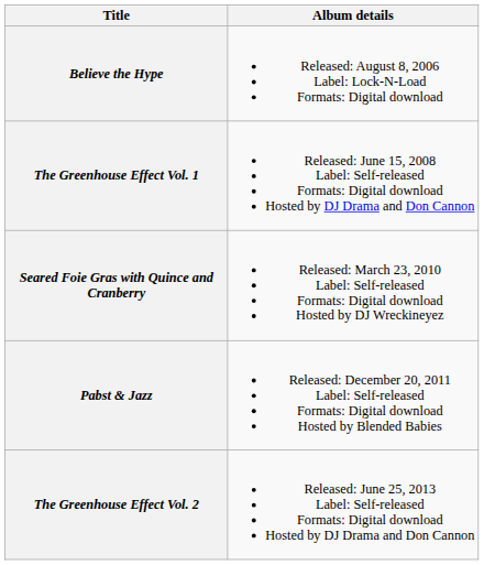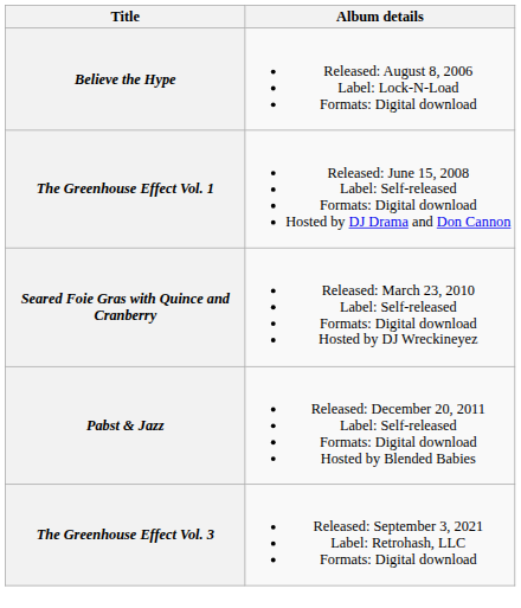 <table class="wikitable plainrowheaders" style="text-align:center;">
 <tr>
 <th scope="col" style="width:16em;">Title</th>
 <th scope="col" style="width:18em;">Album details</th>
 </tr>
 <tr>
 <th scope="row"><em>Believe the Hype</em></th>
 <td><br><ul><li>Released: August 8, 2006</li><li>Label: Lock-N-Load</li><li>Formats: Digital download</li></ul></td>
 </tr>
 <tr>
 <th scope="row"><em>The Greenhouse Effect Vol. 1</em></th>
 <td><br><ul><li>Released: June 15, 2008</li><li>Label: Self-released</li><li>Formats: Digital download</li><li>Hosted by <a href='#'>DJ Drama</a> and <a href='#'>Don Cannon</a></li></ul></td>
 </tr>
 <tr>
 <th scope="row"><em>Seared Foie Gras with Quince and Cranberry</em></th>
 <td><br><ul><li>Released: March 23, 2010</li><li>Label: Self-released</li><li>Formats: Digital download</li><li>Hosted by DJ Wreckineyez</li></ul></td>
 </tr>
 <tr>
 <th scope="row"><em>Pabst & Jazz</em></th>
 <td><br><ul><li>Released: December 20, 2011</li><li>Label: Self-released</li><li>Formats: Digital download</li><li>Hosted by Blended Babies</li></ul></td>
 </tr>
 <tr>
-<th scope="row"><em>The Greenhouse Effect Vol. 2</em></th>
-<td><br><ul><li>Released: June 25, 2013</li><li>Label: Self-released</li><li>Formats: Digital download</li><li>Hosted by DJ Drama and Don Cannon</li></ul></td>
+<th scope="row"><em>The Greenhouse Effect Vol. 3</em></th>
+<td><br><ul><li>Released: September 3, 2021</li><li>Label: Retrohash, LLC</li><li>Formats: Digital download</li></ul></td>
 </tr>
 </table>
